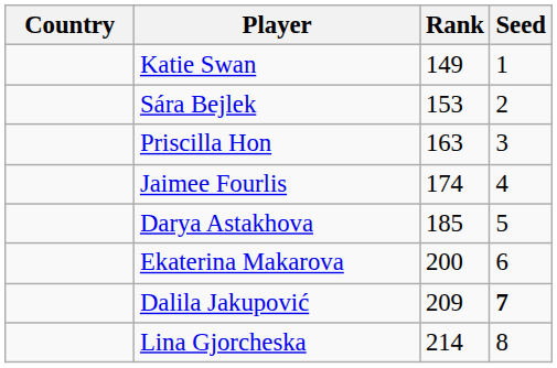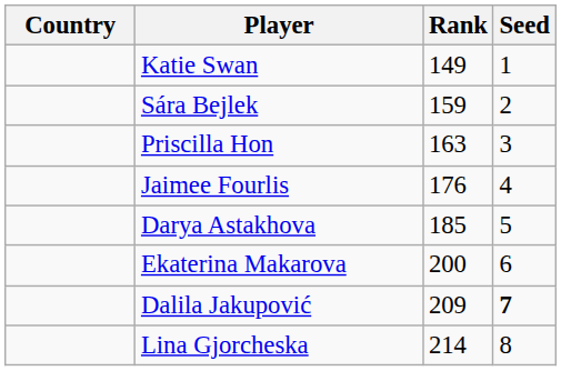 <table class="wikitable">
 <tr>
 <th width="75">Country</th>
 <th width="175">Player</th>
 <th>Rank</th>
 <th>Seed</th>
 </tr>
 <tr>
 <td></td>
 <td><a href='#'>Katie Swan</a></td>
 <td>149</td>
 <td>1</td>
 </tr>
 <tr>
 <td></td>
 <td><a href='#'>Sára Bejlek</a></td>
-<td>153</td>
+<td>159</td>
 <td>2</td>
 </tr>
 <tr>
 <td></td>
 <td><a href='#'>Priscilla Hon</a></td>
 <td>163</td>
 <td>3</td>
 </tr>
 <tr>
 <td></td>
 <td><a href='#'>Jaimee Fourlis</a></td>
-<td>174</td>
+<td>176</td>
 <td>4</td>
 </tr>
 <tr>
 <td></td>
 <td><a href='#'>Darya Astakhova</a></td>
 <td>185</td>
 <td>5</td>
 </tr>
 <tr>
 <td></td>
 <td><a href='#'>Ekaterina Makarova</a></td>
 <td>200</td>
 <td>6</td>
 </tr>
 <tr>
 <td></td>
 <td><a href='#'>Dalila Jakupović</a></td>
 <td>209</td>
 <td><strong>7</strong></td>
 </tr>
 <tr>
 <td></td>
 <td><a href='#'>Lina Gjorcheska</a></td>
 <td>214</td>
 <td>8</td>
 </tr>
 </table>
